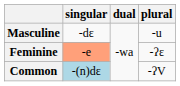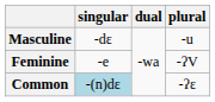 <table class="wikitable" style="text-align:center;">
 <tr>
 <th></th>
 <th>singular</th>
 <th>dual</th>
 <th>plural</th>
 </tr>
 <tr>
 <th>Masculine</th>
 <td>-dɛ</td>
 <td rowspan=3>-wa</td>
 <td>-u</td>
 </tr>
 <tr>
 <th>Feminine</th>
-<td style="background: lightsalmon;">-e</td>
-<td>-ʔɛ</td>
+<td>-e</td>
+<td>-ʔV</td>
 </tr>
 <tr>
 <th>Common</th>
 <td style="background: lightblue;">-(n)dɛ</td>
-<td>-ʔV</td>
+<td>-ʔɛ</td>
 </tr>
 </table>
